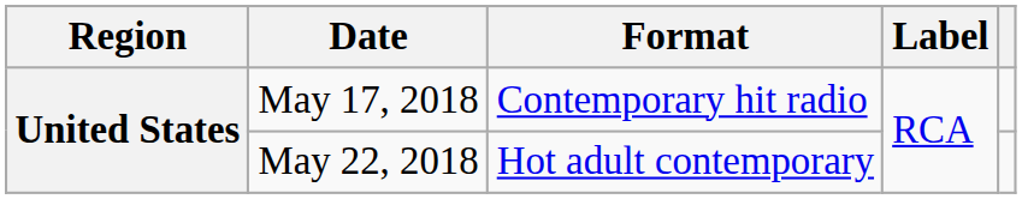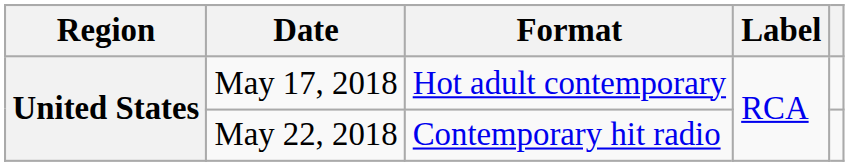 <table class="wikitable plainrowheaders">
 <tr>
 <th scope="col">Region</th>
 <th scope="col">Date</th>
 <th scope="col">Format</th>
 <th scope="col">Label</th>
 <th scope="col"></th>
 </tr>
 <tr>
 <th rowspan="2" scope="row">United States</th>
 <td rowspan="">May 17, 2018</td>
-<td><a href='#'>Contemporary hit radio</a></td>
+<td><a href='#'>Hot adult contemporary</a></td>
 <td rowspan="2"><a href='#'>RCA</a></td>
 <td></td>
 </tr>
 <tr>
 <td>May 22, 2018</td>
-<td><a href='#'>Hot adult contemporary</a></td>
+<td><a href='#'>Contemporary hit radio</a></td>
 <td></td>
 </tr>
 </table>
